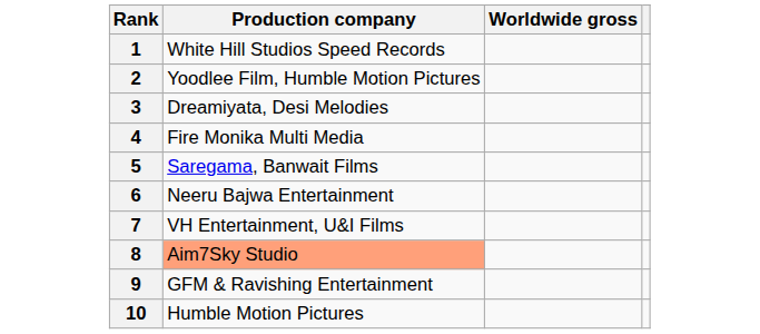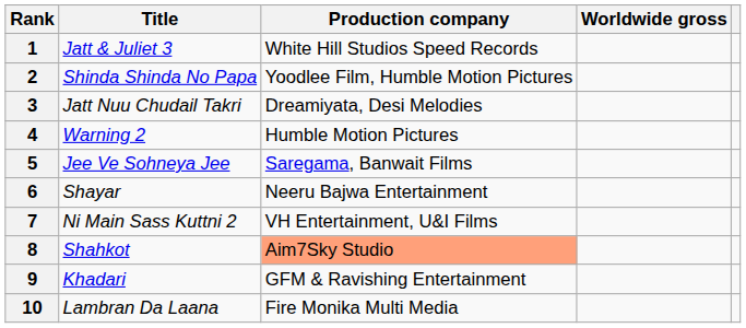 <table class="wikitable sortable" style="margin:auto; margin:auto;">
 <tr>
 <th>Rank</th>
+<th>Title</th>
 <th>Production company</th>
 <th>Worldwide gross</th>
 <th class="unsortable"></th>
 </tr>
 <tr>
 <th>1</th>
+<td><em><a href='#'>Jatt & Juliet 3</a></em></td>
 <td>White Hill Studios Speed Records</td>
 <td></td>
 <td></td>
 </tr>
 <tr>
 <th>2</th>
+<td><em><a href='#'>Shinda Shinda No Papa</a></em></td>
 <td>Yoodlee Film, Humble Motion Pictures</td>
 <td></td>
 <td></td>
 </tr>
 <tr>
 <th>3</th>
+<td><em>Jatt Nuu Chudail Takri</em></td>
 <td>Dreamiyata, Desi Melodies</td>
 <td></td>
 <td></td>
 </tr>
 <tr>
 <th>4</th>
-<td>Fire Monika Multi Media</td>
+<td><em><a href='#'>Warning 2</a></em></td>
+<td>Humble Motion Pictures</td>
 <td></td>
 <td></td>
 </tr>
 <tr>
 <th>5</th>
+<td><em><a href='#'>Jee Ve Sohneya Jee</a></em></td>
 <td><a href='#'>Saregama</a>, Banwait Films</td>
 <td></td>
 <td></td>
 </tr>
 <tr>
 <th>6</th>
+<td><em>Shayar</em></td>
 <td>Neeru Bajwa Entertainment</td>
 <td></td>
 <td></td>
 </tr>
 <tr>
 <th>7</th>
+<td><em>Ni Main Sass Kuttni 2</em></td>
 <td>VH Entertainment, U&I Films</td>
 <td></td>
 <td></td>
 </tr>
 <tr>
 <th>8</th>
+<td><em><a href='#'>Shahkot</a></em></td>
 <td style="background: lightsalmon;">Aim7Sky Studio</td>
 <td></td>
 <td></td>
 </tr>
 <tr>
 <th>9</th>
+<td><em><a href='#'>Khadari</a></em></td>
 <td>GFM & Ravishing Entertainment</td>
 <td></td>
 <td></td>
 </tr>
 <tr>
 <th>10</th>
-<td>Humble Motion Pictures</td>
+<td><em>Lambran Da Laana</em></td>
+<td>Fire Monika Multi Media</td>
 <td></td>
 <td></td>
 </tr>
 </table>
